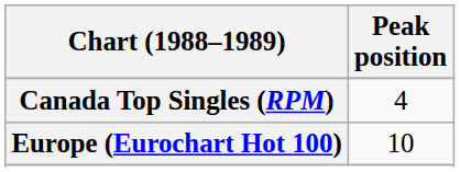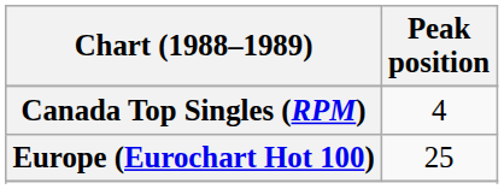 <table class="wikitable sortable plainrowheaders" style="text-align:center">
 <tr>
 <th scope="col">Chart (1988–1989)</th>
 <th scope="col">Peak<br>position</th>
 </tr>
 <tr>
 </tr>
 <tr>
 <th scope="row">Canada Top Singles (<em><a href='#'>RPM</a></em>)</th>
 <td>4</td>
 </tr>
 <tr>
 <th scope="row">Europe (<a href='#'>Eurochart Hot 100</a>)</th>
-<td>10</td>
+<td>25</td>
 </tr>
 <tr>
 </tr>
 <tr>
 </tr>
 <tr>
 </tr>
 <tr>
 </tr>
 <tr>
 </tr>
 <tr>
 </tr>
 <tr>
 </tr>
 <tr>
 </tr>
 <tr>
 </tr>
 <tr>
 </tr>
 </table>
